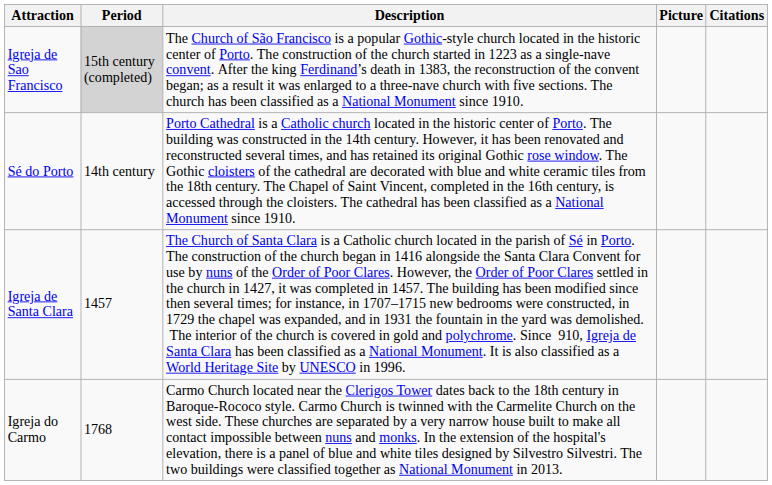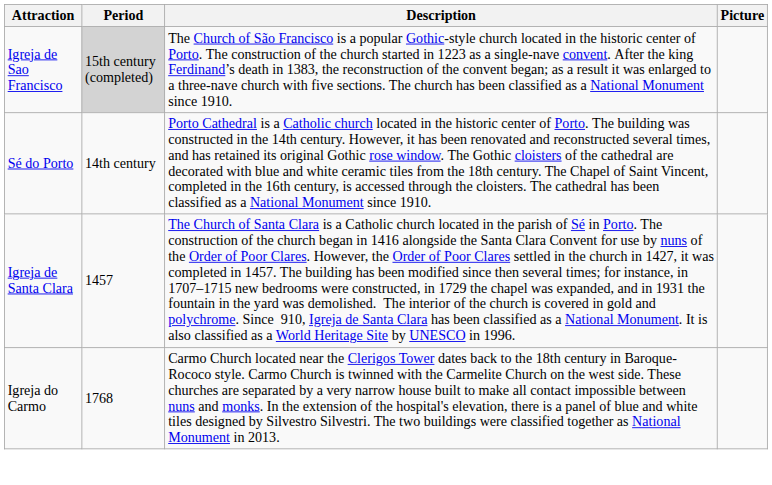 <table class="wikitable">
 <tr>
 <th>Attraction</th>
 <th>Period</th>
 <th>Description</th>
 <th>Picture</th>
-<th>Citations</th>
 </tr>
 <tr>
 <td><a href='#'>Igreja de Sao Francisco</a></td>
 <td style="background: lightgrey;">15th century (completed)</td>
 <td>The <a href='#'>Church of São Francisco</a> is a popular <a href='#'>Gothic</a>-style church located in the historic center of <a href='#'>Porto</a>. The construction of the church started in 1223 as a single-nave <a href='#'>convent</a>. After the king <a href='#'>Ferdinand</a>’s death in 1383, the reconstruction of the convent began; as a result it was enlarged to a three-nave church with five sections. The church has been classified as a <a href='#'>National Monument</a> since 1910.</td>
-<td></td>
 <td></td>
 </tr>
 <tr>
 <td><a href='#'>Sé do Porto</a></td>
 <td>14th century</td>
 <td><a href='#'>Porto Cathedral</a> is a <a href='#'>Catholic church</a> located in the historic center of <a href='#'>Porto</a>. The building was constructed in the 14th century. However, it has been renovated and reconstructed several times, and has retained its original Gothic <a href='#'>rose window</a>. The Gothic <a href='#'>cloisters</a> of the cathedral are decorated with blue and white ceramic tiles from the 18th century. The Chapel of Saint Vincent, completed in the 16th century, is accessed through the cloisters. The cathedral has been classified as a <a href='#'>National Monument</a> since 1910.</td>
 <td></td>
-<td><br></td>
 </tr>
 <tr>
 <td><a href='#'>Igreja de Santa Clara</a></td>
 <td>1457</td>
 <td><a href='#'>The Church of Santa Clara</a> is a Catholic church located in the parish of <a href='#'>Sé</a> in <a href='#'>Porto</a>. The construction of the church began in 1416 alongside the Santa Clara Convent for use by <a href='#'>nuns</a> of the <a href='#'>Order of Poor Clares</a>. However, the <a href='#'>Order of Poor Clares</a> settled in the church in 1427, it was completed in 1457. The building has been modified since then several times; for instance, in 1707–1715 new bedrooms were constructed, in 1729 the chapel was expanded, and in 1931 the fountain in the yard was demolished.  The interior of the church is covered in gold and <a href='#'>polychrome</a>. Since  910, <a href='#'>Igreja de Santa Clara</a> has been classified as a <a href='#'>National Monument</a>. It is also classified as a <a href='#'>World Heritage Site</a> by <a href='#'>UNESCO</a> in 1996.</td>
-<td></td>
 <td></td>
 </tr>
 <tr>
 <td>Igreja do Carmo</td>
 <td>1768</td>
 <td>Carmo Church located near the <a href='#'>Clerigos Tower</a> dates back to the 18th century in Baroque-Rococo style. Carmo Church is twinned with the Carmelite Church on the west side. These churches are separated by a very narrow house built to make all contact impossible between <a href='#'>nuns</a> and <a href='#'>monks</a>. In the extension of the hospital's elevation, there is a panel of blue and white tiles designed by Silvestro Silvestri. The two buildings were classified together as <a href='#'>National Monument</a> in 2013.</td>
 <td></td>
-<td><br></td>
 </tr>
 </table>
